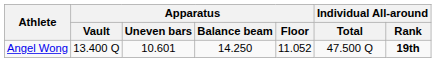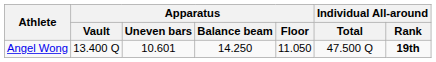 <table class=wikitable style="text-align:center; font-size:90%">
 <tr>
 <th rowspan=2>Athlete</th>
 <th colspan=4>Apparatus</th>
 <th colspan=2>Individual All-around</th>
 </tr>
 <tr>
 <th>Vault</th>
 <th>Uneven bars</th>
 <th>Balance beam</th>
 <th>Floor</th>
 <th>Total</th>
 <th>Rank</th>
 </tr>
 <tr>
 <td><a href='#'>Angel Wong</a></td>
 <td align="center">13.400 Q</td>
 <td align="center">10.601</td>
 <td align="center">14.250</td>
-<td align="center">11.052</td>
+<td align="center">11.050</td>
 <td align="center">47.500 Q</td>
 <td align="center"><strong>19th</strong></td>
 </tr>
 </table>
